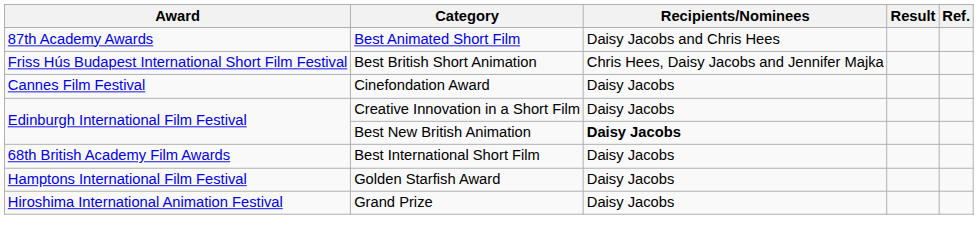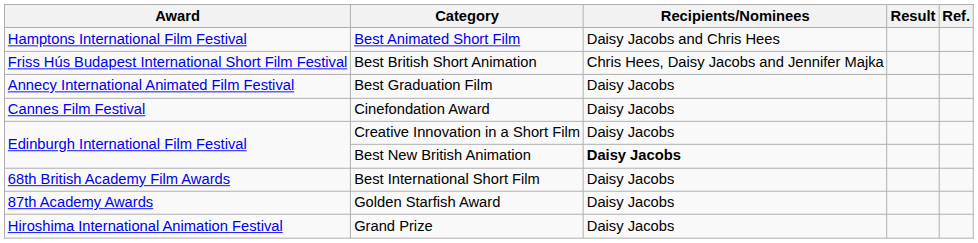 <table class="wikitable">
 <tr>
 <th>Award</th>
 <th>Category</th>
 <th>Recipients/Nominees</th>
 <th>Result</th>
 <th>Ref.</th>
 </tr>
 <tr>
-<td><a href='#'>87th Academy Awards</a></td>
+<td><a href='#'>Hamptons International Film Festival</a></td>
 <td><a href='#'>Best Animated Short Film</a></td>
 <td>Daisy Jacobs and Chris Hees</td>
 <td></td>
 <td></td>
 </tr>
 <tr>
 <td><a href='#'>Friss Hús Budapest International Short Film Festival</a></td>
 <td>Best British Short Animation</td>
 <td>Chris Hees, Daisy Jacobs and Jennifer Majka</td>
+<td></td>
+<td></td>
+</tr>
+<tr>
+<td><a href='#'>Annecy International Animated Film Festival</a></td>
+<td>Best Graduation Film</td>
+<td>Daisy Jacobs</td>
 <td></td>
 <td></td>
 </tr>
 <tr>
 <td><a href='#'>Cannes Film Festival</a></td>
 <td>Cinefondation Award</td>
 <td>Daisy Jacobs</td>
 <td></td>
 <td></td>
 </tr>
 <tr>
 <td rowspan=2><a href='#'>Edinburgh International Film Festival</a></td>
 <td>Creative Innovation in a Short Film</td>
 <td>Daisy Jacobs</td>
 <td></td>
 <td></td>
 </tr>
 <tr>
 <td>Best New British Animation</td>
 <td><strong>Daisy Jacobs</strong></td>
 <td></td>
 </tr>
 <tr>
 <td><a href='#'>68th British Academy Film Awards</a></td>
 <td>Best International Short Film</td>
 <td>Daisy Jacobs</td>
 <td></td>
 <td></td>
 </tr>
 <tr>
-<td><a href='#'>Hamptons International Film Festival</a></td>
+<td><a href='#'>87th Academy Awards</a></td>
 <td>Golden Starfish Award</td>
 <td>Daisy Jacobs</td>
 <td></td>
 </tr>
 <tr>
 <td><a href='#'>Hiroshima International Animation Festival</a></td>
 <td>Grand Prize</td>
 <td>Daisy Jacobs</td>
 <td></td>
 <td></td>
 </tr>
 </table>
